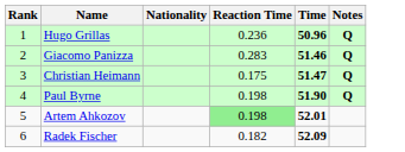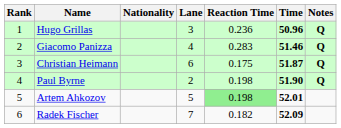 <table class="wikitable sortable" style="text-align:center">
 <tr>
 <th>Rank</th>
 <th>Name</th>
 <th>Nationality</th>
+<th>Lane</th>
 <th>Reaction Time</th>
 <th>Time</th>
 <th>Notes</th>
 </tr>
 <tr bgcolor=ccffcc>
 <td>1</td>
 <td align=left><a href='#'>Hugo Grillas</a></td>
 <td align=left></td>
+<td>3</td>
 <td>0.236</td>
 <td><strong>50.96</strong></td>
 <td><strong>Q</strong></td>
 </tr>
 <tr bgcolor=ccffcc>
 <td>2</td>
 <td align=left><a href='#'>Giacomo Panizza</a></td>
 <td align=left></td>
+<td>4</td>
 <td>0.283</td>
 <td><strong>51.46</strong></td>
 <td><strong>Q</strong></td>
 </tr>
 <tr bgcolor=ccffcc>
 <td>3</td>
 <td align=left><a href='#'>Christian Heimann</a></td>
 <td align=left></td>
+<td>6</td>
 <td>0.175</td>
-<td><strong>51.47</strong></td>
+<td><strong>51.87</strong></td>
 <td><strong>Q</strong></td>
 </tr>
 <tr bgcolor=ccffcc>
 <td>4</td>
 <td align=left><a href='#'>Paul Byrne</a></td>
 <td align=left></td>
+<td>2</td>
 <td>0.198</td>
 <td><strong>51.90</strong></td>
 <td><strong>Q</strong></td>
 </tr>
 <tr>
 <td>5</td>
 <td align=left><a href='#'>Artem Ahkozov</a></td>
 <td align=left></td>
+<td>5</td>
 <td style="background: lightgreen;">0.198</td>
 <td><strong>52.01</strong></td>
 <td></td>
 </tr>
 <tr>
 <td>6</td>
 <td align=left><a href='#'>Radek Fischer</a></td>
 <td align=left></td>
+<td>7</td>
 <td>0.182</td>
 <td><strong>52.09</strong></td>
 <td></td>
 </tr>
 </table>
